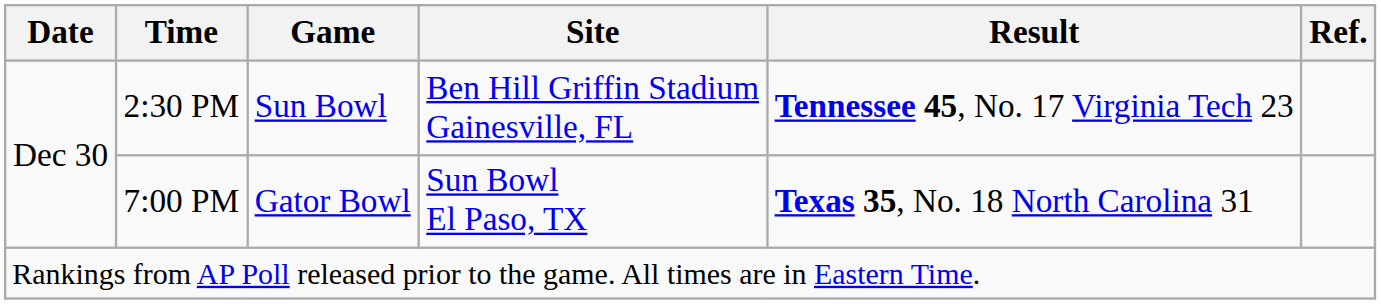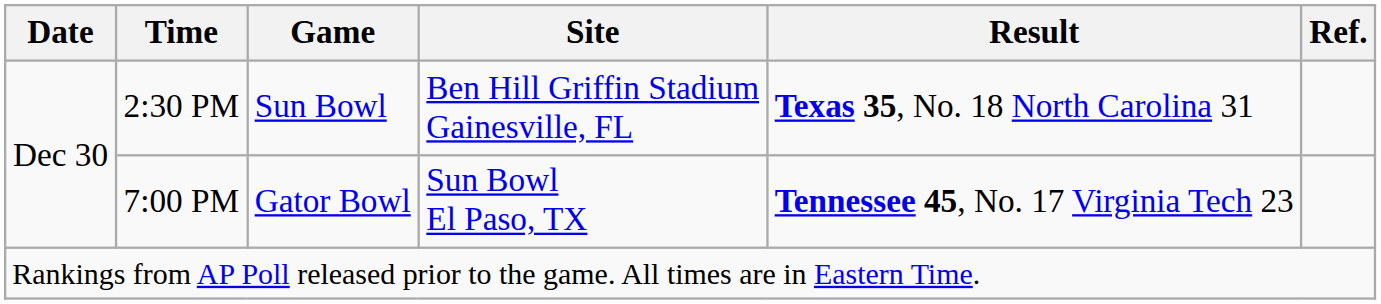 <table class="wikitable" style="font-size:90%;"|>
 <tr>
 <th>Date</th>
 <th>Time</th>
 <th>Game</th>
 <th>Site</th>
 <th>Result</th>
 <th>Ref.</th>
 </tr>
 <tr>
 <td rowspan=2>Dec 30</td>
 <td>2:30 PM</td>
 <td><a href='#'>Sun Bowl</a></td>
 <td><a href='#'>Ben Hill Griffin Stadium</a><br><a href='#'>Gainesville, FL</a></td>
-<td><strong><a href='#'>Tennessee</a> 45</strong>, No. 17 <a href='#'>Virginia Tech</a> 23</td>
+<td><strong><a href='#'>Texas</a> 35</strong>, No. 18 <a href='#'>North Carolina</a> 31</td>
 <td></td>
 </tr>
 <tr>
 <td>7:00 PM</td>
 <td><a href='#'>Gator Bowl</a></td>
 <td><a href='#'>Sun Bowl</a><br><a href='#'>El Paso, TX</a></td>
-<td><strong><a href='#'>Texas</a> 35</strong>, No. 18 <a href='#'>North Carolina</a> 31</td>
+<td><strong><a href='#'>Tennessee</a> 45</strong>, No. 17 <a href='#'>Virginia Tech</a> 23</td>
 <td></td>
 </tr>
 <tr>
 <td colspan=6 style="font-size:90%;">Rankings from <a href='#'>AP Poll</a> released prior to the game. All times are in <a href='#'>Eastern Time</a>.</td>
 </tr>
 </table>
